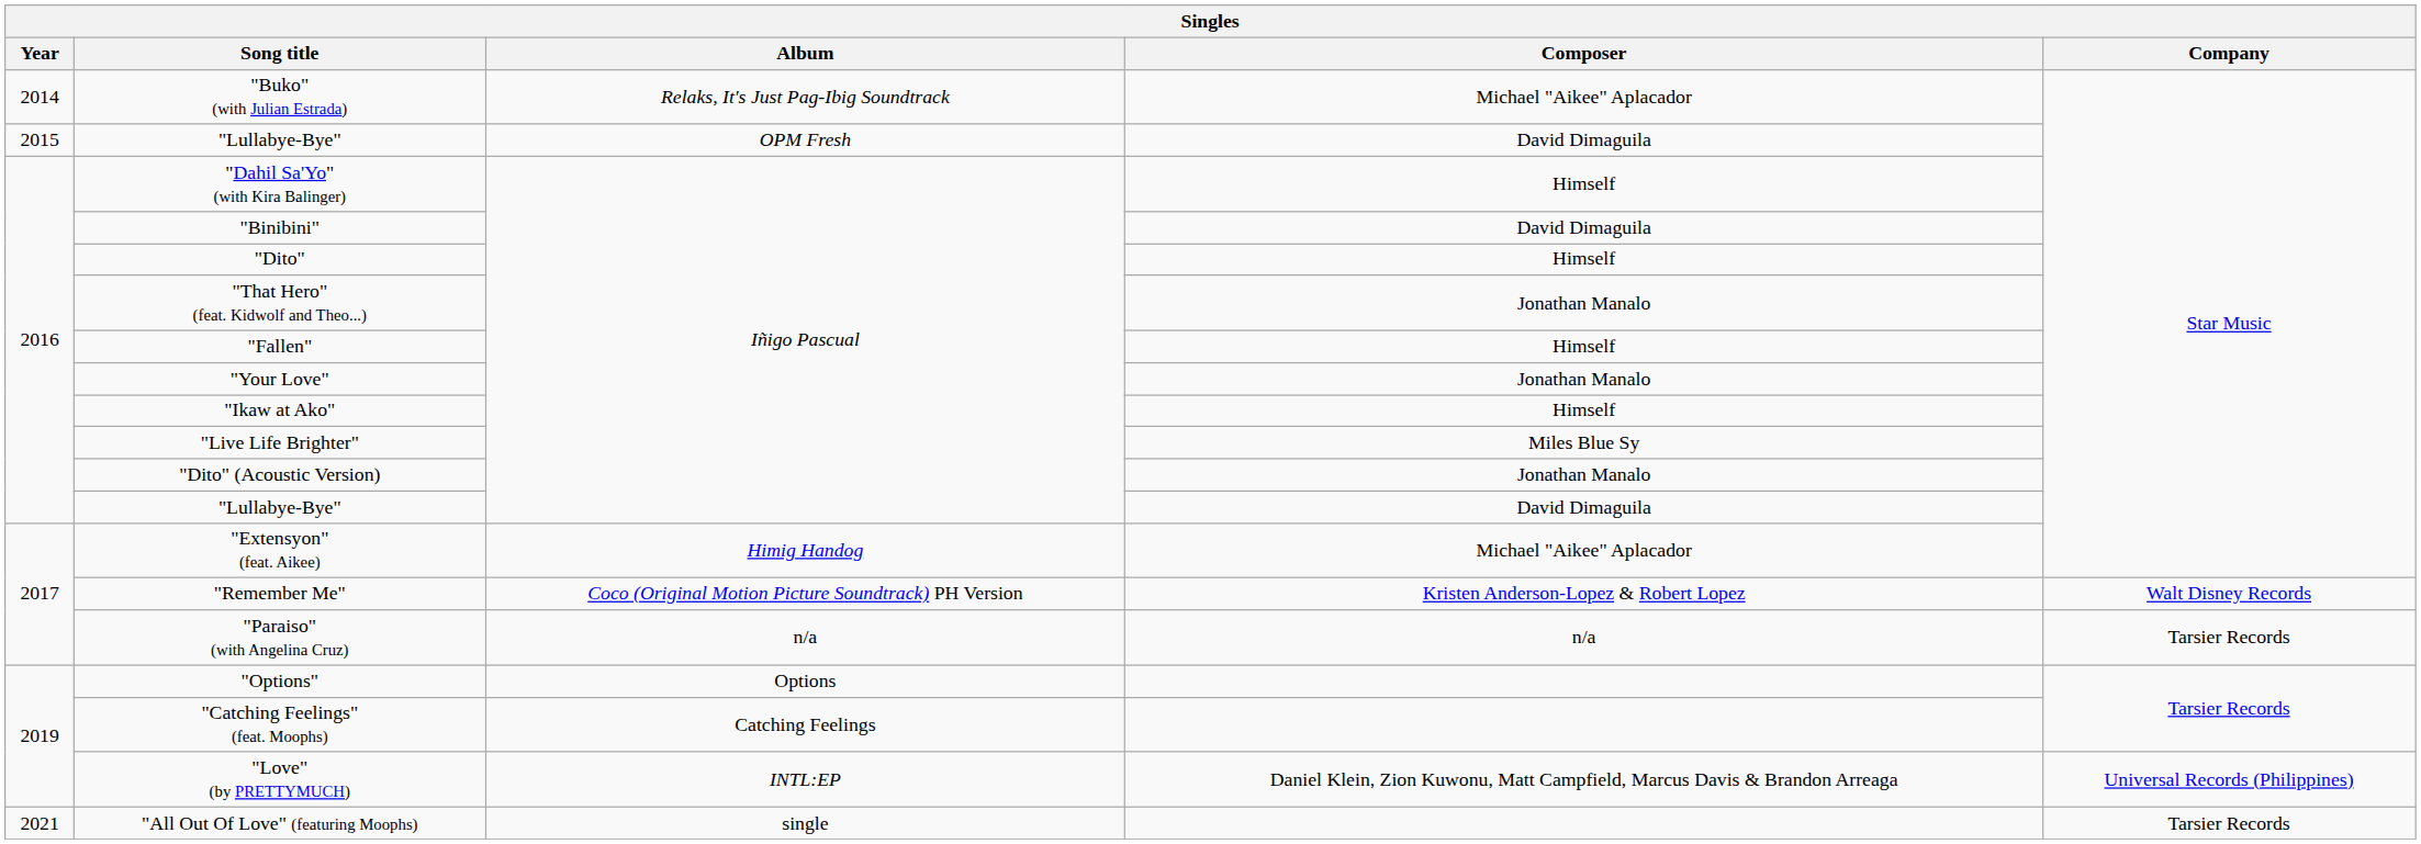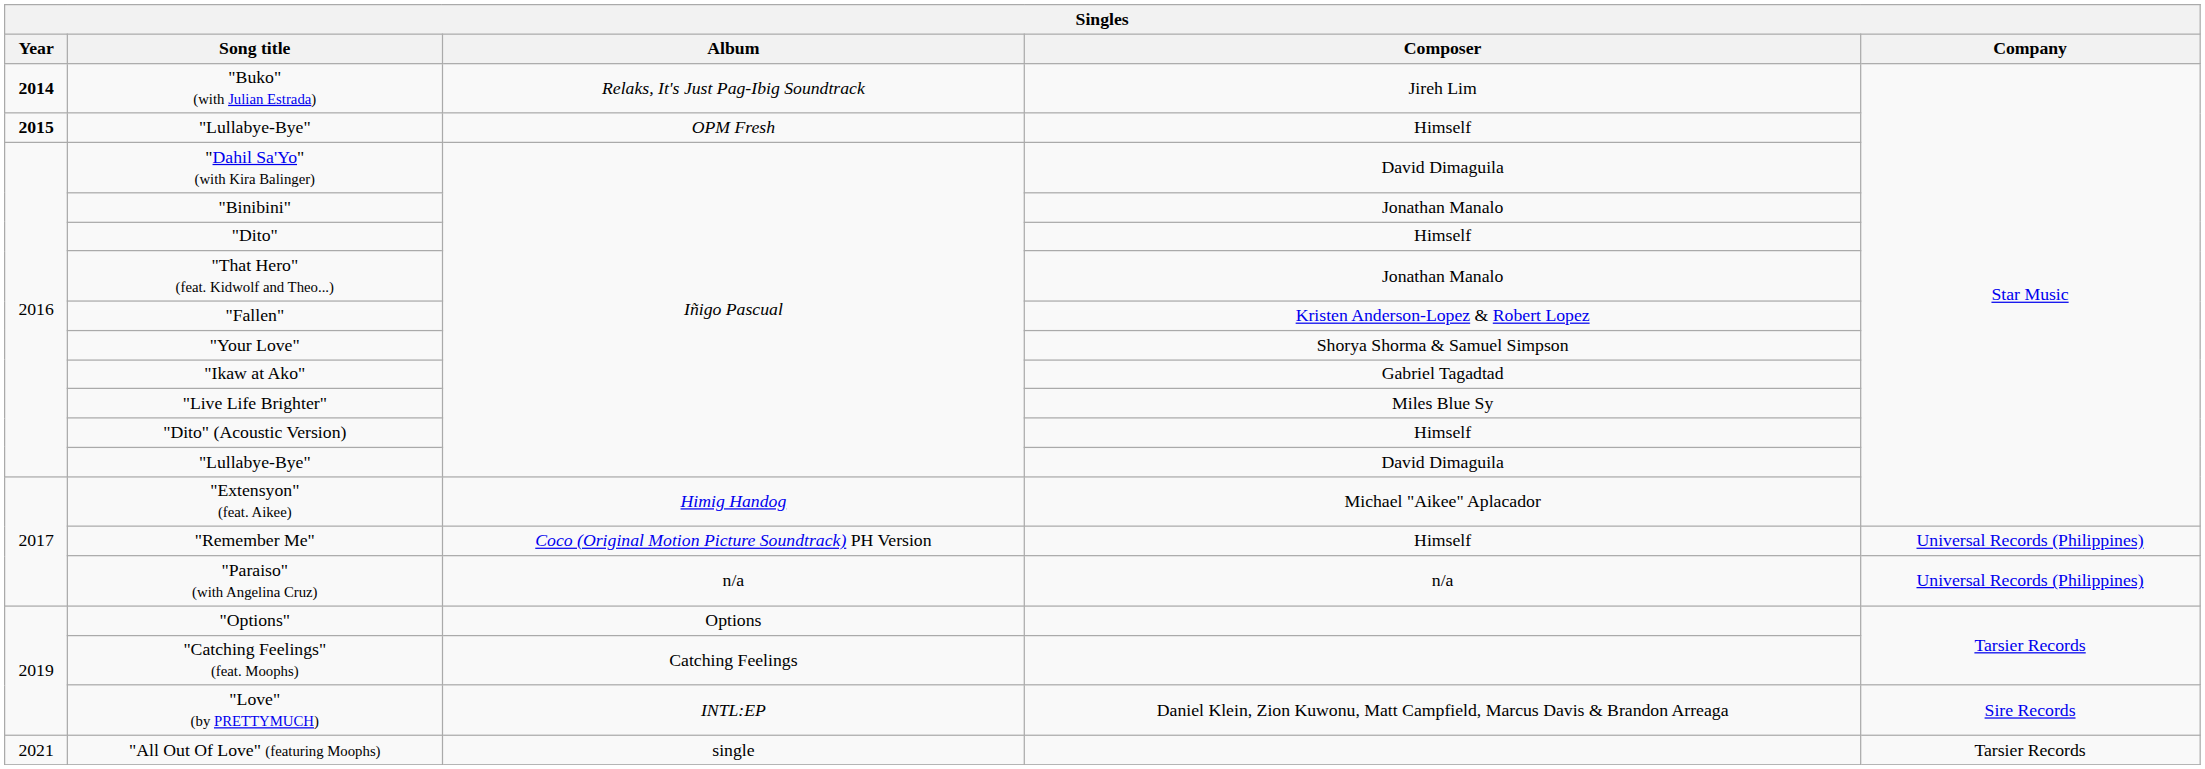 <table class="wikitable sortable" style="width: 90%; font-size: 90%; text-align:center;">
 <tr>
 <th colspan="5">Singles</th>
 </tr>
 <tr>
 <th>Year</th>
 <th>Song title</th>
 <th>Album</th>
 <th>Composer</th>
 <th>Company</th>
 </tr>
 <tr>
-<td>2014</td>
+<td><strong>2014</strong></td>
 <td>"Buko"<br><small>(with <a href='#'>Julian Estrada</a>)</small></td>
 <td><em>Relaks, It's Just Pag-Ibig Soundtrack</em></td>
-<td>Michael "Aikee" Aplacador</td>
+<td>Jireh Lim</td>
 <td rowspan="13"><a href='#'>Star Music</a></td>
 </tr>
 <tr>
-<td>2015</td>
+<td><strong>2015</strong></td>
 <td>"Lullabye-Bye"</td>
 <td><em>OPM Fresh</em></td>
-<td>David Dimaguila</td>
+<td>Himself</td>
 </tr>
 <tr>
 <td rowspan="10">2016</td>
 <td>"<a href='#'>Dahil Sa'Yo</a>" <br><small>(with Kira Balinger)</small></td>
 <td rowspan="10"><em>Iñigo Pascual</em></td>
-<td>Himself</td>
+<td>David Dimaguila</td>
 </tr>
 <tr>
 <td>"Binibini"</td>
-<td>David Dimaguila</td>
+<td>Jonathan Manalo</td>
 </tr>
 <tr>
 <td>"Dito"</td>
 <td>Himself</td>
 </tr>
 <tr>
 <td>"That Hero" <br><small>(feat. Kidwolf and Theo...)</small></td>
 <td>Jonathan Manalo</td>
 </tr>
 <tr>
 <td>"Fallen"</td>
-<td>Himself</td>
+<td><a href='#'>Kristen Anderson-Lopez</a> & <a href='#'>Robert Lopez</a></td>
 </tr>
 <tr>
 <td>"Your Love"</td>
-<td>Jonathan Manalo</td>
+<td>Shorya Shorma & Samuel Simpson</td>
 </tr>
 <tr>
 <td>"Ikaw at Ako"</td>
-<td>Himself</td>
+<td>Gabriel Tagadtad</td>
 </tr>
 <tr>
 <td>"Live Life Brighter"</td>
 <td>Miles Blue Sy</td>
 </tr>
 <tr>
 <td>"Dito" (Acoustic Version)</td>
-<td>Jonathan Manalo</td>
+<td>Himself</td>
 </tr>
 <tr>
 <td>"Lullabye-Bye"</td>
 <td>David Dimaguila</td>
 </tr>
 <tr>
 <td rowspan="3">2017</td>
 <td>"Extensyon"<br><small>(feat. Aikee)</small></td>
 <td><em><a href='#'>Himig Handog</a></em></td>
 <td>Michael "Aikee" Aplacador</td>
 </tr>
 <tr>
 <td>"Remember Me"</td>
 <td><em><a href='#'>Coco (Original Motion Picture Soundtrack)</a></em> PH Version</td>
-<td><a href='#'>Kristen Anderson-Lopez</a> & <a href='#'>Robert Lopez</a></td>
-<td><a href='#'>Walt Disney Records</a></td>
+<td>Himself</td>
+<td><a href='#'>Universal Records (Philippines)</a></td>
 </tr>
 <tr>
 <td>"Paraiso" <br><small>(with Angelina Cruz)</small></td>
 <td>n/a</td>
 <td>n/a</td>
-<td>Tarsier Records</td>
+<td><a href='#'>Universal Records (Philippines)</a></td>
 </tr>
 <tr>
 <td rowspan="3">2019</td>
 <td>"Options"</td>
 <td>Options</td>
 <td></td>
 <td rowspan=2><a href='#'>Tarsier Records</a></td>
 </tr>
 <tr>
 <td>"Catching Feelings" <br><small>(feat. Moophs)</small></td>
 <td>Catching Feelings</td>
 <td></td>
 </tr>
 <tr>
 <td>"Love"<br><small>(by <a href='#'>PRETTYMUCH</a>)</small></td>
 <td><em>INTL:EP</em></td>
 <td>Daniel Klein, Zion Kuwonu, Matt Campfield, Marcus Davis & Brandon Arreaga</td>
-<td><a href='#'>Universal Records (Philippines)</a></td>
+<td><a href='#'>Sire Records</a></td>
 </tr>
 <tr>
 <td>2021</td>
 <td>"All Out Of Love" <small>(featuring Moophs)</small></td>
 <td>single</td>
 <td></td>
 <td>Tarsier Records</td>
 </tr>
 </table>
